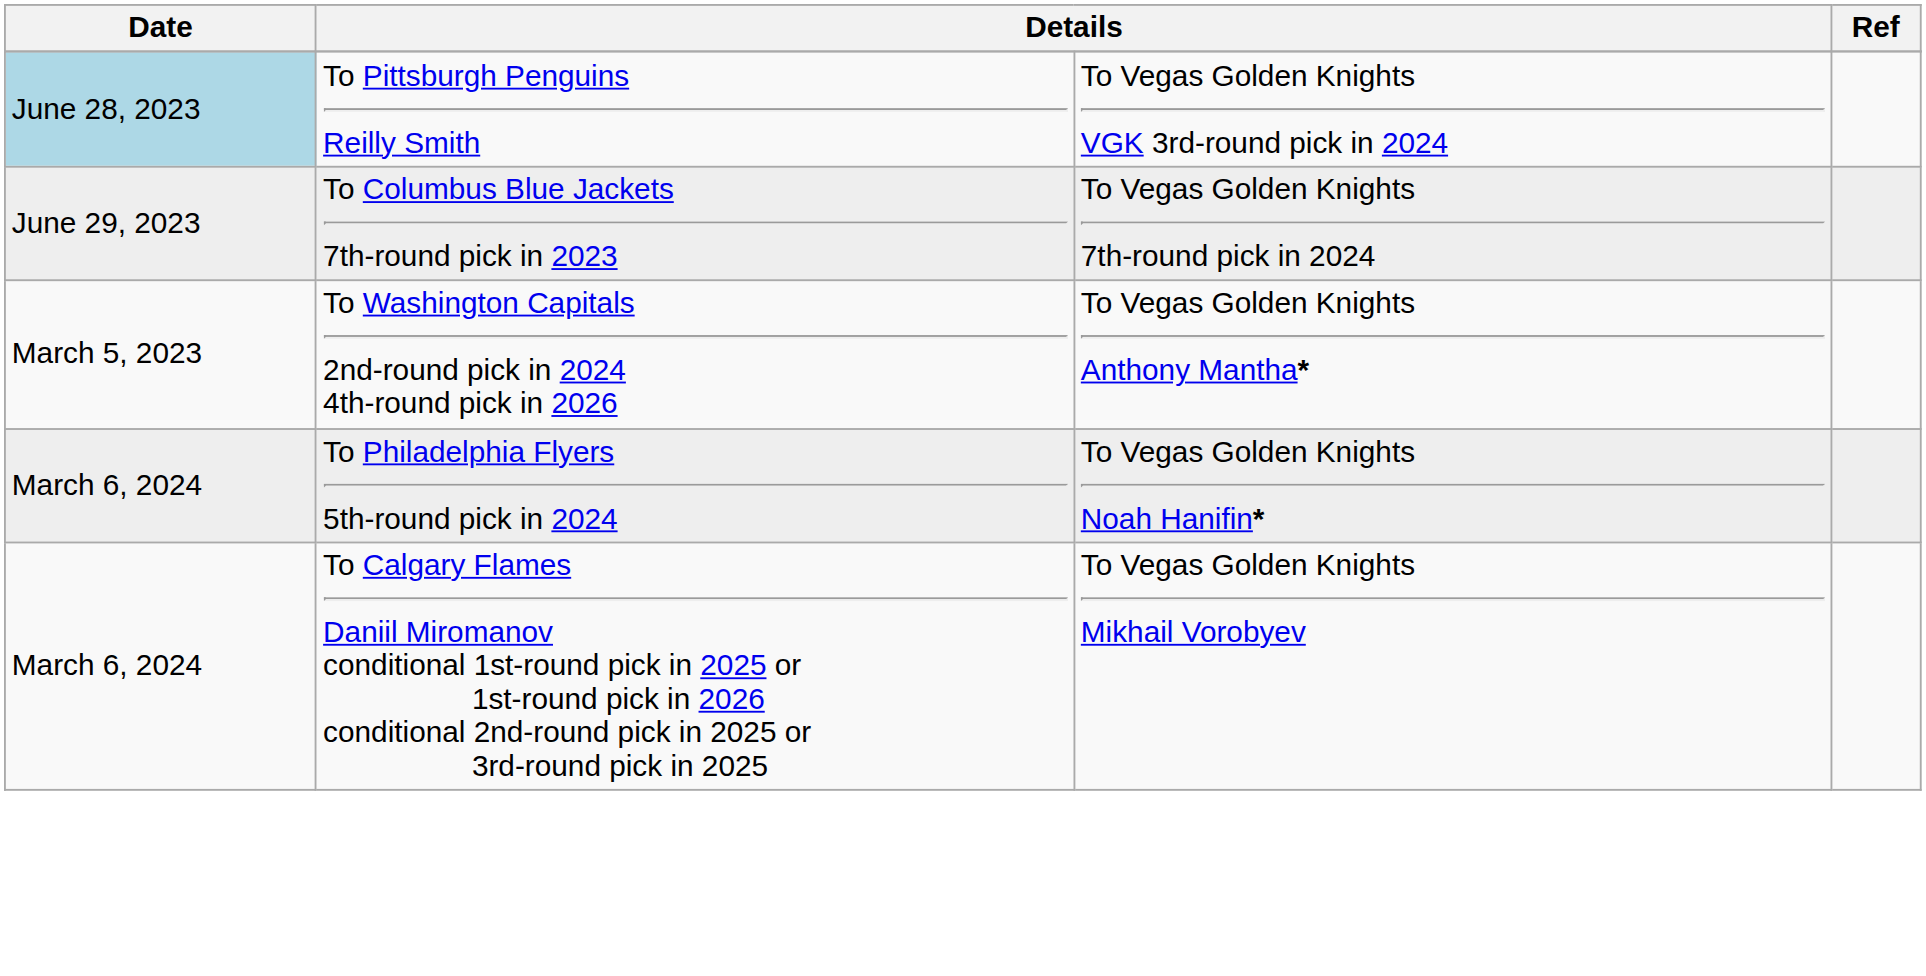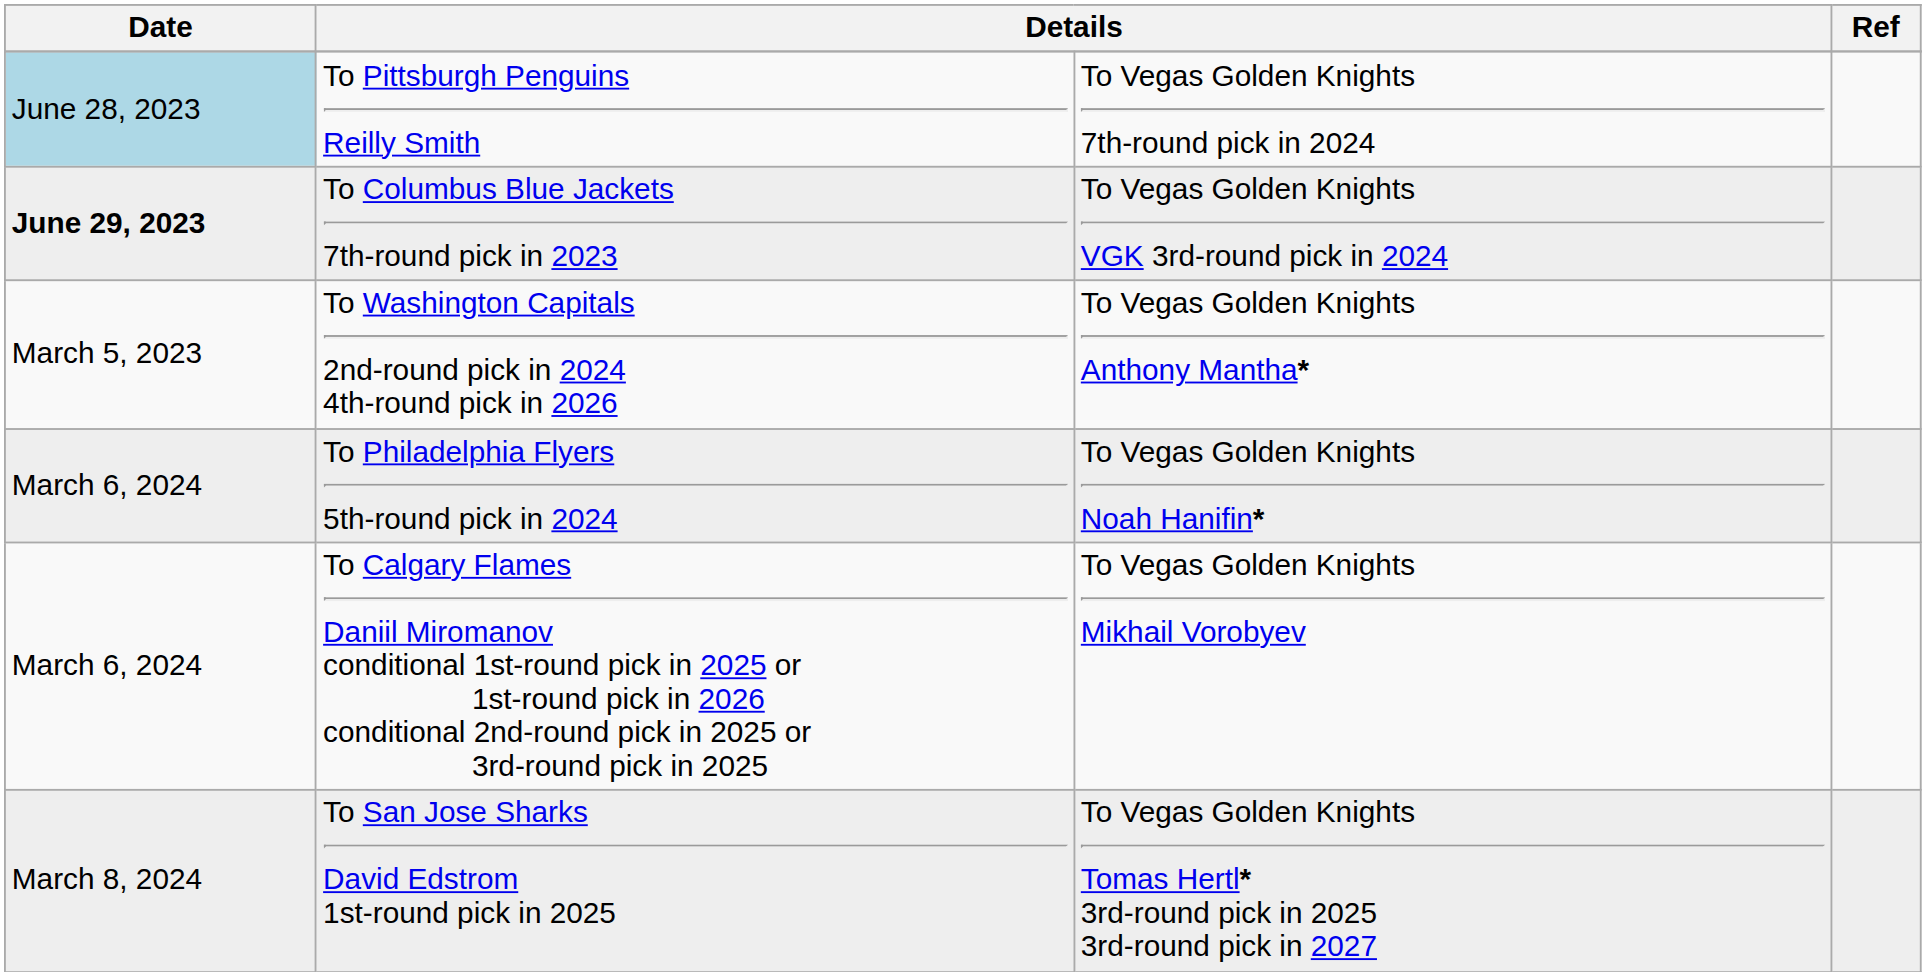 <table class="wikitable">
 <tr>
 <th style="width: 10em;">Date</th>
 <th colspan=2>Details</th>
 <th style="width: 2.5em;">Ref</th>
 </tr>
 <tr>
 </tr>
 <tr>
 <td style="background: lightblue;">June 28, 2023</td>
 <td style="width: 25em;" valign="top">To <a href='#'>Pittsburgh Penguins</a><hr><a href='#'>Reilly Smith</a></td>
-<td style="width: 25em;" valign="top">To Vegas Golden Knights<hr><a href='#'>VGK</a> 3rd-round pick in <a href='#'>2024</a></td>
+<td style="width: 25em;" valign="top">To Vegas Golden Knights<hr>7th-round pick in 2024</td>
 <td></td>
 </tr>
 <tr bgcolor="eeeeee">
-<td>June 29, 2023</td>
+<td><strong>June 29, 2023</strong></td>
 <td style="width: 25em;" valign="top">To <a href='#'>Columbus Blue Jackets</a><hr>7th-round pick in <a href='#'>2023</a></td>
-<td style="width: 25em;" valign="top">To Vegas Golden Knights<hr>7th-round pick in 2024</td>
+<td style="width: 25em;" valign="top">To Vegas Golden Knights<hr><a href='#'>VGK</a> 3rd-round pick in <a href='#'>2024</a></td>
 <td></td>
 </tr>
 <tr>
 <td>March 5, 2023</td>
 <td style="width: 25em;" valign="top">To <a href='#'>Washington Capitals</a><hr>2nd-round pick in <a href='#'>2024</a><br>4th-round pick in <a href='#'>2026</a></td>
 <td style="width: 25em;" valign="top">To Vegas Golden Knights<hr><a href='#'>Anthony Mantha</a><span><strong>*</strong></span></td>
 <td></td>
 </tr>
 <tr bgcolor="eeeeee">
 <td>March 6, 2024</td>
 <td valign="top">To <a href='#'>Philadelphia Flyers</a><hr>5th-round pick in <a href='#'>2024</a></td>
 <td valign="top">To Vegas Golden Knights<hr><a href='#'>Noah Hanifin</a><span><strong>*</strong></span></td>
 <td></td>
 </tr>
 <tr>
 <td>March 6, 2024</td>
 <td valign="top">To <a href='#'>Calgary Flames</a><hr><a href='#'>Daniil Miromanov</a><br><span>conditional</span> 1st-round pick in <a href='#'>2025</a> or<br>     1st-round pick in <a href='#'>2026</a><br><span>conditional</span> 2nd-round pick in 2025 or<br>     3rd-round pick in 2025</td>
 <td valign="top">To Vegas Golden Knights<hr><a href='#'>Mikhail Vorobyev</a></td>
 <td></td>
 </tr>
+<tr bgcolor="eeeeee">
+<td>March 8, 2024</td>
+<td valign="top">To <a href='#'>San Jose Sharks</a><hr><a href='#'>David Edstrom</a><br>1st-round pick in 2025</td>
+<td valign="top">To Vegas Golden Knights<hr><a href='#'>Tomas Hertl</a><span><strong>*</strong></span><br>3rd-round pick in 2025<br>3rd-round pick in <a href='#'>2027</a></td>
+<td></td>
+</tr>
 </table>
